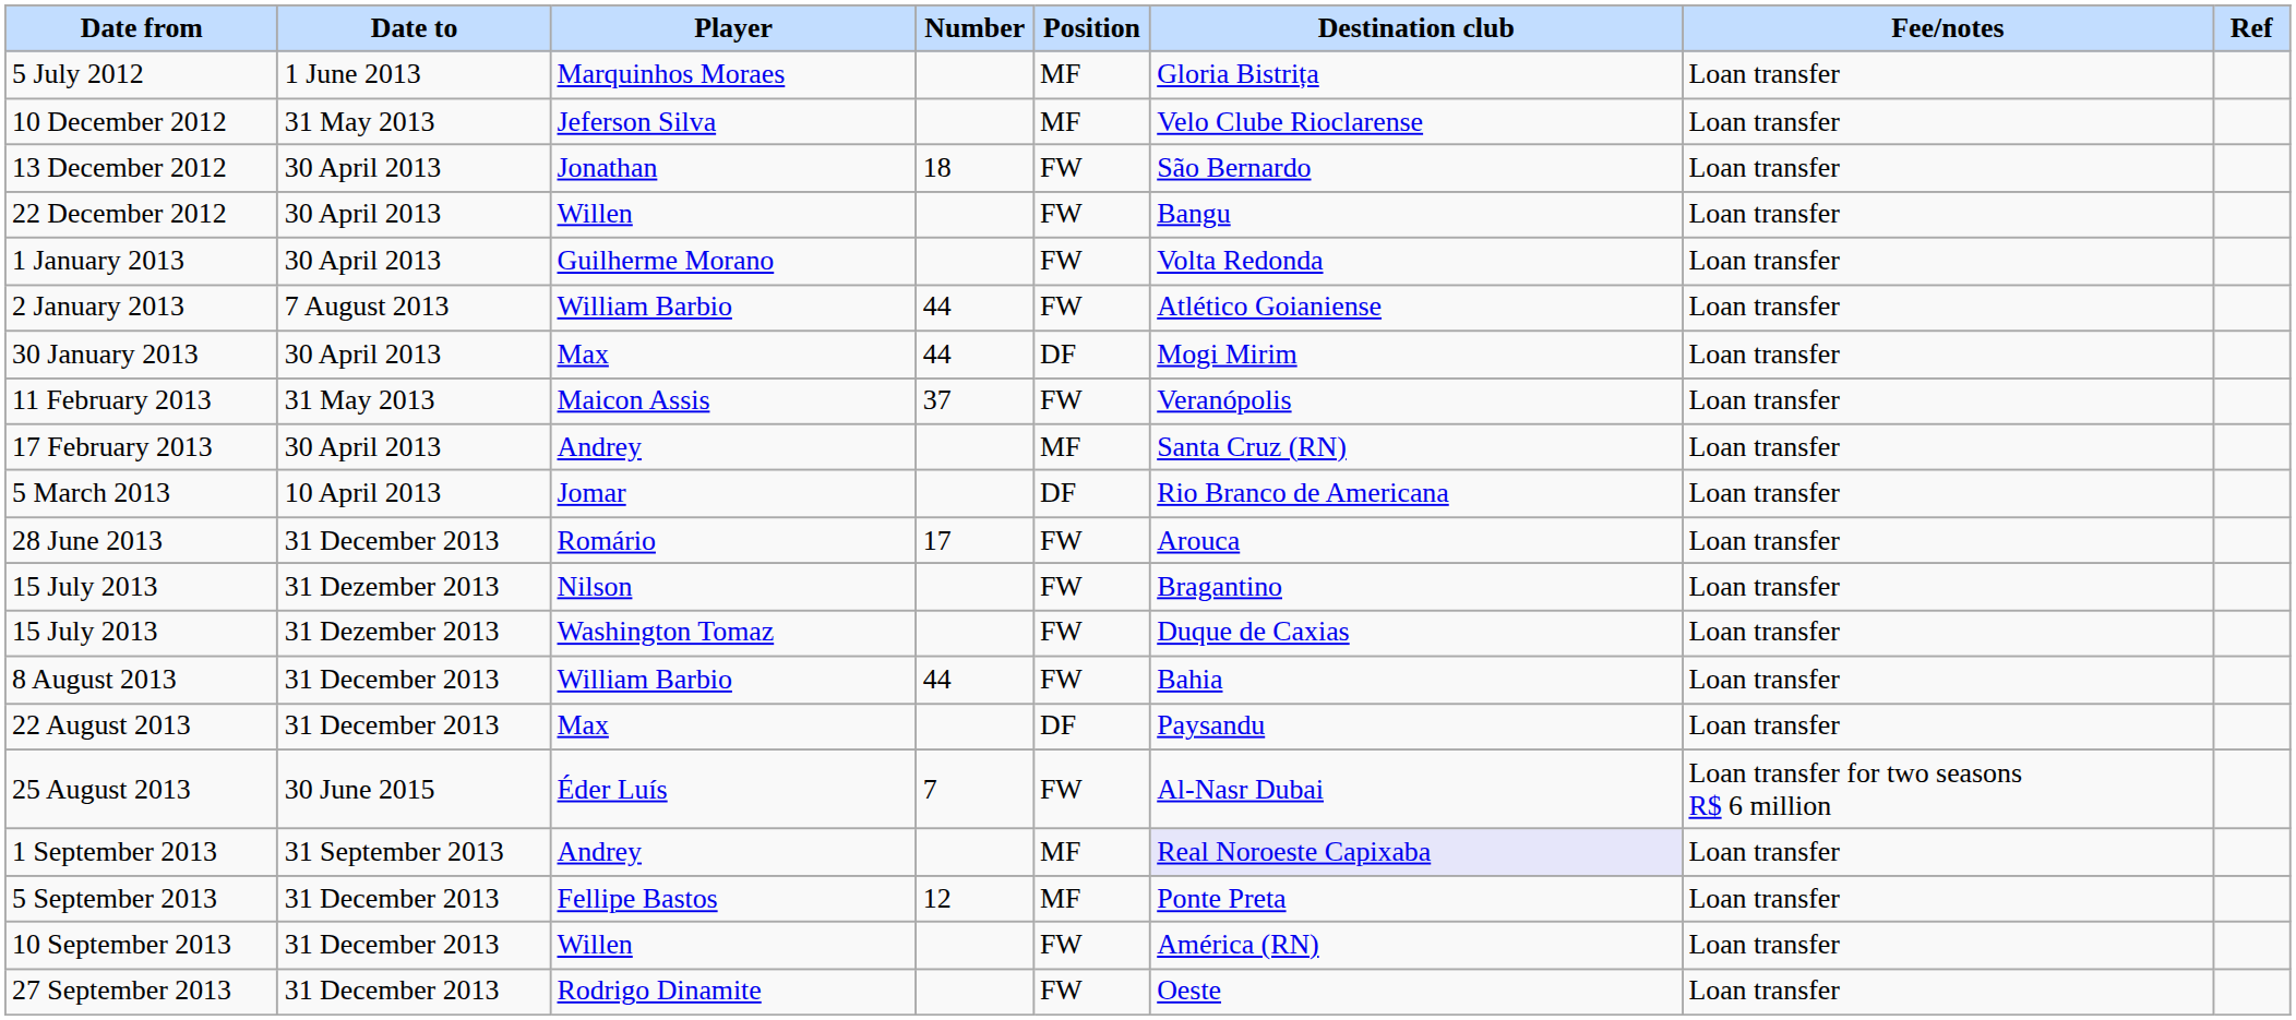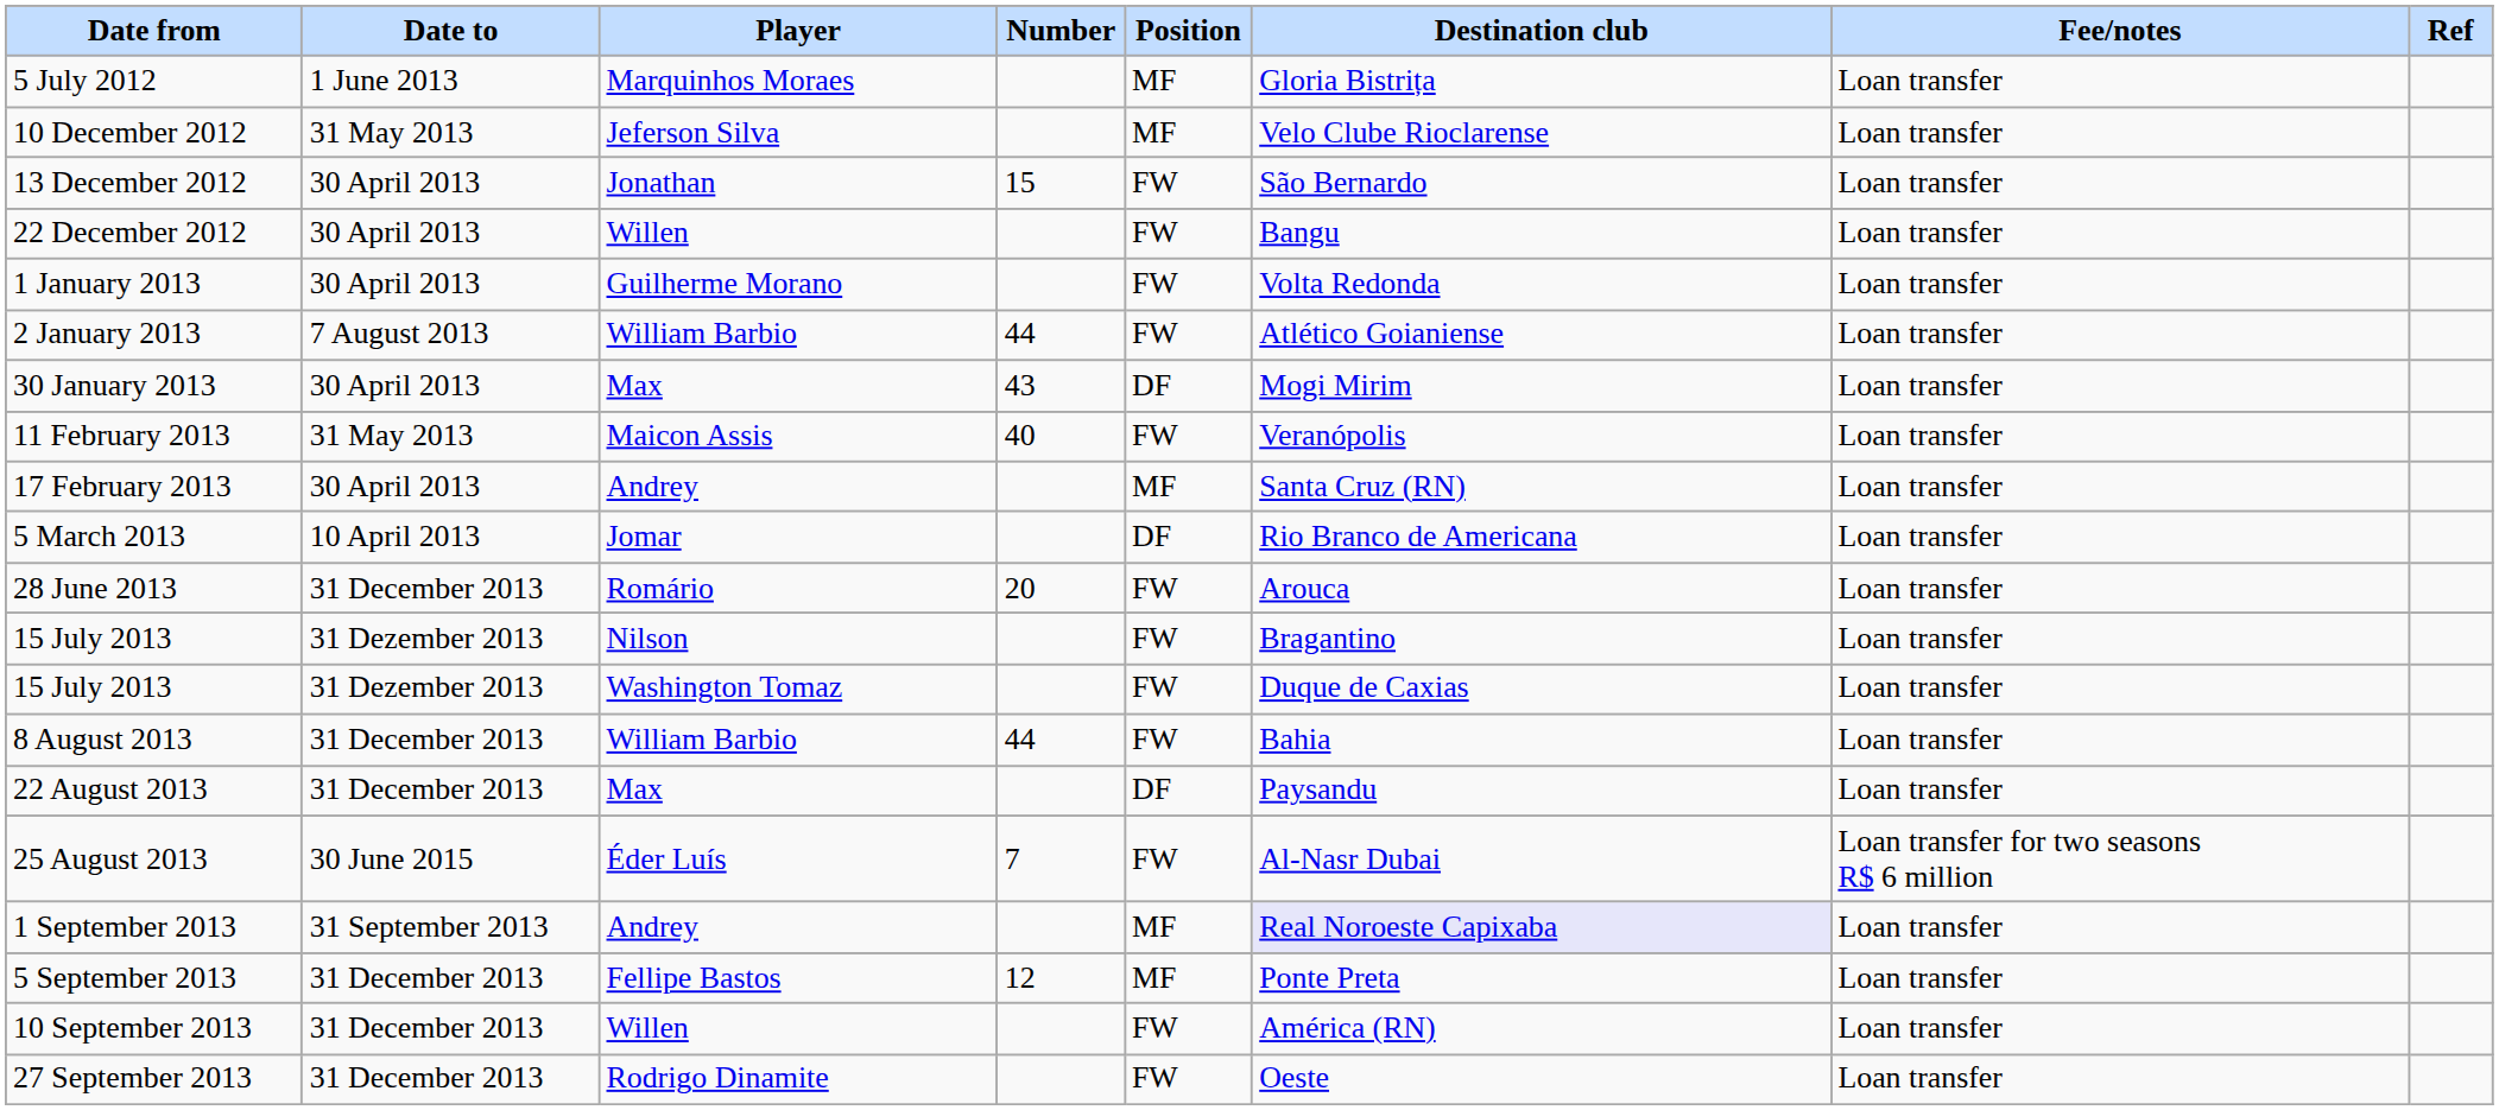 <table class="wikitable" style="text-align:left; font-size:85%;">
 <tr>
 <th style="background:#c2ddff; width:125px;">Date from</th>
 <th style="background:#c2ddff; width:125px;">Date to</th>
 <th style="background:#c2ddff; width:170px;">Player</th>
 <th style="background:#c2ddff; width:50px;">Number</th>
 <th style="background:#c2ddff; width:50px;">Position</th>
 <th style="background:#c2ddff; width:250px;">Destination club</th>
 <th style="background:#c2ddff; width:250px;">Fee/notes</th>
 <th style="background:#c2ddff; width:30px;">Ref</th>
 </tr>
 <tr>
 <td>5 July 2012</td>
 <td>1 June 2013</td>
 <td> <a href='#'>Marquinhos Moraes</a></td>
 <td></td>
 <td>MF</td>
 <td> <a href='#'>Gloria Bistrița</a></td>
 <td>Loan transfer</td>
 <td></td>
 </tr>
 <tr>
 <td>10 December 2012</td>
 <td>31 May 2013</td>
 <td> <a href='#'>Jeferson Silva</a></td>
 <td></td>
 <td>MF</td>
 <td> <a href='#'>Velo Clube Rioclarense</a></td>
 <td>Loan transfer</td>
 <td></td>
 </tr>
 <tr>
 <td>13 December 2012</td>
 <td>30 April 2013</td>
 <td> <a href='#'>Jonathan</a></td>
-<td>18</td>
+<td>15</td>
 <td>FW</td>
 <td> <a href='#'>São Bernardo</a></td>
 <td>Loan transfer</td>
 <td></td>
 </tr>
 <tr>
 <td>22 December 2012</td>
 <td>30 April 2013</td>
 <td> <a href='#'>Willen</a></td>
 <td></td>
 <td>FW</td>
 <td> <a href='#'>Bangu</a></td>
 <td>Loan transfer</td>
 <td></td>
 </tr>
 <tr>
 <td>1 January 2013</td>
 <td>30 April 2013</td>
 <td> <a href='#'>Guilherme Morano</a></td>
 <td></td>
 <td>FW</td>
 <td> <a href='#'>Volta Redonda</a></td>
 <td>Loan transfer</td>
 <td></td>
 </tr>
 <tr>
 <td>2 January 2013</td>
 <td>7 August 2013</td>
 <td> <a href='#'>William Barbio</a></td>
 <td>44</td>
 <td>FW</td>
 <td> <a href='#'>Atlético Goianiense</a></td>
 <td>Loan transfer</td>
 <td></td>
 </tr>
 <tr>
 <td>30 January 2013</td>
 <td>30 April 2013</td>
 <td> <a href='#'>Max</a></td>
-<td>44</td>
+<td>43</td>
 <td>DF</td>
 <td> <a href='#'>Mogi Mirim</a></td>
 <td>Loan transfer</td>
 <td></td>
 </tr>
 <tr>
 <td>11 February 2013</td>
 <td>31 May 2013</td>
 <td> <a href='#'>Maicon Assis</a></td>
-<td>37</td>
+<td>40</td>
 <td>FW</td>
 <td> <a href='#'>Veranópolis</a></td>
 <td>Loan transfer</td>
 <td></td>
 </tr>
 <tr>
 <td>17 February 2013</td>
 <td>30 April 2013</td>
 <td> <a href='#'>Andrey</a></td>
 <td></td>
 <td>MF</td>
 <td> <a href='#'>Santa Cruz (RN)</a></td>
 <td>Loan transfer</td>
 <td></td>
 </tr>
 <tr>
 <td>5 March 2013</td>
 <td>10 April 2013</td>
 <td> <a href='#'>Jomar</a></td>
 <td></td>
 <td>DF</td>
 <td> <a href='#'>Rio Branco de Americana</a></td>
 <td>Loan transfer</td>
 <td></td>
 </tr>
 <tr>
 <td>28 June 2013</td>
 <td>31 December 2013</td>
 <td> <a href='#'>Romário</a></td>
-<td>17</td>
+<td>20</td>
 <td>FW</td>
 <td> <a href='#'>Arouca</a></td>
 <td>Loan transfer</td>
 <td></td>
 </tr>
 <tr>
 <td>15 July 2013</td>
 <td>31 Dezember 2013</td>
 <td> <a href='#'>Nilson</a></td>
 <td></td>
 <td>FW</td>
 <td> <a href='#'>Bragantino</a></td>
 <td>Loan transfer</td>
 <td></td>
 </tr>
 <tr>
 <td>15 July 2013</td>
 <td>31 Dezember 2013</td>
 <td> <a href='#'>Washington Tomaz</a></td>
 <td></td>
 <td>FW</td>
 <td> <a href='#'>Duque de Caxias</a></td>
 <td>Loan transfer</td>
 <td></td>
 </tr>
 <tr>
 <td>8 August 2013</td>
 <td>31 December 2013</td>
 <td> <a href='#'>William Barbio</a></td>
 <td>44</td>
 <td>FW</td>
 <td> <a href='#'>Bahia</a></td>
 <td>Loan transfer</td>
 <td></td>
 </tr>
 <tr>
 <td>22 August 2013</td>
 <td>31 December 2013</td>
 <td> <a href='#'>Max</a></td>
 <td></td>
 <td>DF</td>
 <td> <a href='#'>Paysandu</a></td>
 <td>Loan transfer</td>
 <td></td>
 </tr>
 <tr>
 <td>25 August 2013</td>
 <td>30 June 2015</td>
 <td> <a href='#'>Éder Luís</a></td>
 <td>7</td>
 <td>FW</td>
 <td> <a href='#'>Al-Nasr Dubai</a></td>
 <td>Loan transfer for two seasons<br><a href='#'>R$</a> 6 million</td>
 <td></td>
 </tr>
 <tr>
 <td>1 September 2013</td>
 <td>31 September 2013</td>
 <td> <a href='#'>Andrey</a></td>
 <td></td>
 <td>MF</td>
 <td style="background: lavender;"> <a href='#'>Real Noroeste Capixaba</a></td>
 <td>Loan transfer</td>
 <td></td>
 </tr>
 <tr>
 <td>5 September 2013</td>
 <td>31 December 2013</td>
 <td> <a href='#'>Fellipe Bastos</a></td>
 <td>12</td>
 <td>MF</td>
 <td> <a href='#'>Ponte Preta</a></td>
 <td>Loan transfer</td>
 <td></td>
 </tr>
 <tr>
 <td>10 September 2013</td>
 <td>31 December 2013</td>
 <td> <a href='#'>Willen</a></td>
 <td></td>
 <td>FW</td>
 <td> <a href='#'>América (RN)</a></td>
 <td>Loan transfer</td>
 <td></td>
 </tr>
 <tr>
 <td>27 September 2013</td>
 <td>31 December 2013</td>
 <td> <a href='#'>Rodrigo Dinamite</a></td>
 <td></td>
 <td>FW</td>
 <td> <a href='#'>Oeste</a></td>
 <td>Loan transfer</td>
 <td></td>
 </tr>
 </table>
